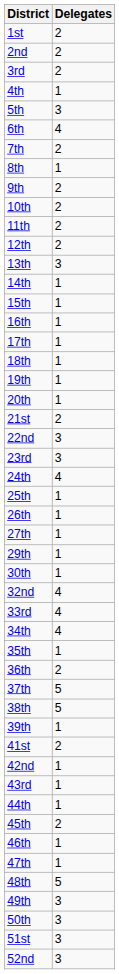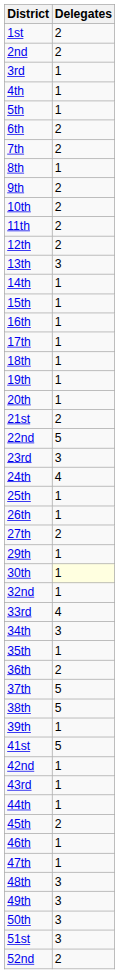 <table class="wikitable">
 <tr>
 <th>District</th>
 <th>Delegates</th>
 </tr>
 <tr>
 <td><a href='#'>1st</a></td>
 <td>2</td>
 </tr>
 <tr>
 <td><a href='#'>2nd</a></td>
 <td>2</td>
 </tr>
 <tr>
 <td><a href='#'>3rd</a></td>
-<td>2</td>
+<td>1</td>
 </tr>
 <tr>
 <td><a href='#'>4th</a></td>
 <td>1</td>
 </tr>
 <tr>
 <td><a href='#'>5th</a></td>
-<td>3</td>
+<td>1</td>
 </tr>
 <tr>
 <td><a href='#'>6th</a></td>
-<td>4</td>
+<td>2</td>
 </tr>
 <tr>
 <td><a href='#'>7th</a></td>
 <td>2</td>
 </tr>
 <tr>
 <td><a href='#'>8th</a></td>
 <td>1</td>
 </tr>
 <tr>
 <td><a href='#'>9th</a></td>
 <td>2</td>
 </tr>
 <tr>
 <td><a href='#'>10th</a></td>
 <td>2</td>
 </tr>
 <tr>
 <td><a href='#'>11th</a></td>
 <td>2</td>
 </tr>
 <tr>
 <td><a href='#'>12th</a></td>
 <td>2</td>
 </tr>
 <tr>
 <td><a href='#'>13th</a></td>
 <td>3</td>
 </tr>
 <tr>
 <td><a href='#'>14th</a></td>
 <td>1</td>
 </tr>
 <tr>
 <td><a href='#'>15th</a></td>
 <td>1</td>
 </tr>
 <tr>
 <td><a href='#'>16th</a></td>
 <td>1</td>
 </tr>
 <tr>
 <td><a href='#'>17th</a></td>
 <td>1</td>
 </tr>
 <tr>
 <td><a href='#'>18th</a></td>
 <td>1</td>
 </tr>
 <tr>
 <td><a href='#'>19th</a></td>
 <td>1</td>
 </tr>
 <tr>
 <td><a href='#'>20th</a></td>
 <td>1</td>
 </tr>
 <tr>
 <td><a href='#'>21st</a></td>
 <td>2</td>
 </tr>
 <tr>
 <td><a href='#'>22nd</a></td>
-<td>3</td>
+<td>5</td>
 </tr>
 <tr>
 <td><a href='#'>23rd</a></td>
 <td>3</td>
 </tr>
 <tr>
 <td><a href='#'>24th</a></td>
 <td>4</td>
 </tr>
 <tr>
 <td><a href='#'>25th</a></td>
 <td>1</td>
 </tr>
 <tr>
 <td><a href='#'>26th</a></td>
 <td>1</td>
 </tr>
 <tr>
 <td><a href='#'>27th</a></td>
-<td>1</td>
+<td>2</td>
 </tr>
 <tr>
 <td><a href='#'>29th</a></td>
 <td>1</td>
 </tr>
 <tr>
 <td><a href='#'>30th</a></td>
-<td>1</td>
+<td style="background: lightyellow;">1</td>
 </tr>
 <tr>
 <td><a href='#'>32nd</a></td>
-<td>4</td>
+<td>1</td>
 </tr>
 <tr>
 <td><a href='#'>33rd</a></td>
 <td>4</td>
 </tr>
 <tr>
 <td><a href='#'>34th</a></td>
-<td>4</td>
+<td>3</td>
 </tr>
 <tr>
 <td><a href='#'>35th</a></td>
 <td>1</td>
 </tr>
 <tr>
 <td><a href='#'>36th</a></td>
 <td>2</td>
 </tr>
 <tr>
 <td><a href='#'>37th</a></td>
 <td>5</td>
 </tr>
 <tr>
 <td><a href='#'>38th</a></td>
 <td>5</td>
 </tr>
 <tr>
 <td><a href='#'>39th</a></td>
 <td>1</td>
 </tr>
 <tr>
 <td><a href='#'>41st</a></td>
-<td>2</td>
+<td>5</td>
 </tr>
 <tr>
 <td><a href='#'>42nd</a></td>
 <td>1</td>
 </tr>
 <tr>
 <td><a href='#'>43rd</a></td>
 <td>1</td>
 </tr>
 <tr>
 <td><a href='#'>44th</a></td>
 <td>1</td>
 </tr>
 <tr>
 <td><a href='#'>45th</a></td>
 <td>2</td>
 </tr>
 <tr>
 <td><a href='#'>46th</a></td>
 <td>1</td>
 </tr>
 <tr>
 <td><a href='#'>47th</a></td>
 <td>1</td>
 </tr>
 <tr>
 <td><a href='#'>48th</a></td>
-<td>5</td>
+<td>3</td>
 </tr>
 <tr>
 <td><a href='#'>49th</a></td>
 <td>3</td>
 </tr>
 <tr>
 <td><a href='#'>50th</a></td>
 <td>3</td>
 </tr>
 <tr>
 <td><a href='#'>51st</a></td>
 <td>3</td>
 </tr>
 <tr>
 <td><a href='#'>52nd</a></td>
-<td>3</td>
+<td>2</td>
 </tr>
 </table>
